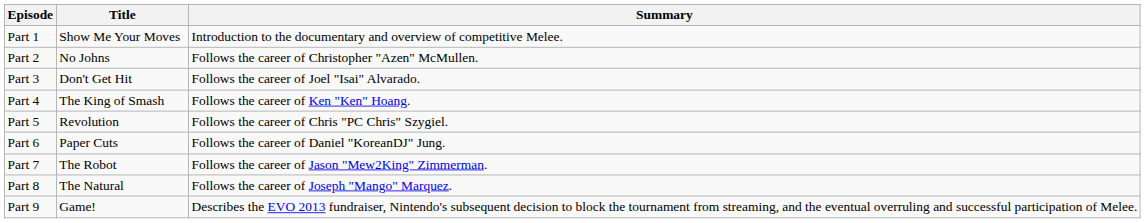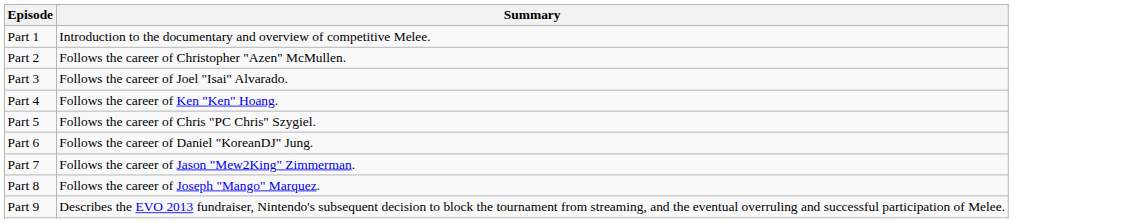 <table class="wikitable plainrowheaders" style="text-align:left">
 <tr>
 <th scope="col">Episode</th>
-<th width=150px>Title</th>
 <th scope="col">Summary</th>
 </tr>
 <tr>
 <td scope="row">Part 1</td>
-<td>Show Me Your Moves</td>
 <td>Introduction to the documentary and overview of competitive Melee.</td>
 </tr>
 <tr>
 <td scope="row">Part 2</td>
-<td>No Johns</td>
 <td>Follows the career of Christopher "Azen" McMullen.</td>
 </tr>
 <tr>
 <td scope="row">Part 3</td>
-<td>Don't Get Hit</td>
 <td>Follows the career of Joel "Isai" Alvarado.</td>
 </tr>
 <tr>
 <td scope="row">Part 4</td>
-<td>The King of Smash</td>
 <td>Follows the career of <a href='#'>Ken "Ken" Hoang</a>.</td>
 </tr>
 <tr>
 <td scope="row">Part 5</td>
-<td>Revolution</td>
 <td>Follows the career of Chris "PC Chris" Szygiel.</td>
 </tr>
 <tr>
 <td scope="row">Part 6</td>
-<td>Paper Cuts</td>
 <td>Follows the career of Daniel "KoreanDJ" Jung.</td>
 </tr>
 <tr>
 <td scope="row">Part 7</td>
-<td>The Robot</td>
 <td>Follows the career of <a href='#'>Jason "Mew2King" Zimmerman</a>.</td>
 </tr>
 <tr>
 <td scope="row">Part 8</td>
-<td>The Natural</td>
 <td>Follows the career of <a href='#'>Joseph "Mango" Marquez</a>.</td>
 </tr>
 <tr>
 <td scope="row">Part 9</td>
-<td>Game!</td>
 <td>Describes the <a href='#'>EVO 2013</a> fundraiser, Nintendo's subsequent decision to block the tournament from streaming, and the eventual overruling and successful participation of Melee.</td>
 </tr>
 </table>
